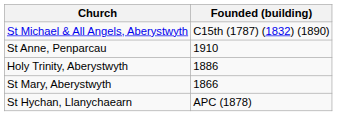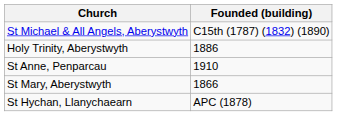 <table class="wikitable">
 <tr>
 <th>Church</th>
 <th>Founded (building)</th>
 </tr>
 <tr>
 <td><a href='#'>St Michael & All Angels, Aberystwyth</a></td>
 <td>C15th (1787) (<a href='#'>1832</a>) (1890)</td>
 </tr>
 <tr>
+<td>Holy Trinity, Aberystwyth</td>
+<td>1886</td>
+</tr>
+<tr>
 <td>St Anne, Penparcau</td>
 <td>1910</td>
-</tr>
-<tr>
-<td>Holy Trinity, Aberystwyth</td>
-<td>1886</td>
 </tr>
 <tr>
 <td>St Mary, Aberystwyth</td>
 <td>1866</td>
 </tr>
 <tr>
 <td>St Hychan, Llanychaearn</td>
 <td>APC (1878)</td>
 </tr>
 </table>
